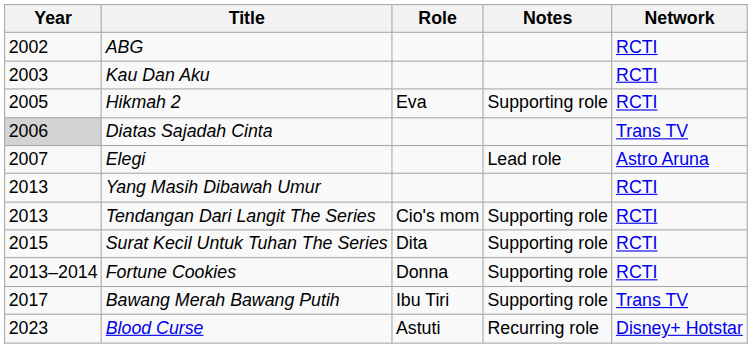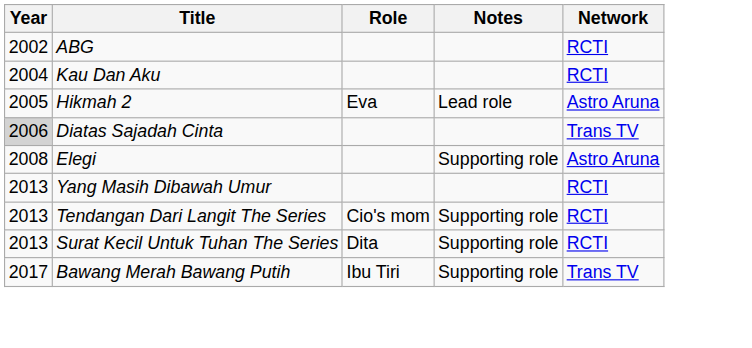 <table class="wikitable">
 <tr>
 <th>Year</th>
 <th>Title</th>
 <th>Role</th>
 <th>Notes</th>
 <th>Network</th>
 </tr>
 <tr>
 <td>2002</td>
 <td><em>ABG</em></td>
 <td></td>
 <td></td>
 <td><a href='#'>RCTI</a></td>
 </tr>
 <tr>
-<td>2003</td>
+<td>2004</td>
 <td><em>Kau Dan Aku</em></td>
 <td></td>
 <td></td>
 <td><a href='#'>RCTI</a></td>
 </tr>
 <tr>
 <td>2005</td>
 <td><em>Hikmah 2</em></td>
 <td>Eva</td>
-<td>Supporting role</td>
-<td><a href='#'>RCTI</a></td>
+<td>Lead role</td>
+<td><a href='#'>Astro Aruna</a></td>
 </tr>
 <tr>
 <td style="background: lightgrey;">2006</td>
 <td><em>Diatas Sajadah Cinta</em></td>
 <td></td>
 <td></td>
 <td><a href='#'>Trans TV</a></td>
 </tr>
 <tr>
-<td>2007</td>
+<td>2008</td>
 <td><em>Elegi</em></td>
 <td></td>
-<td>Lead role</td>
+<td>Supporting role</td>
 <td><a href='#'>Astro Aruna</a></td>
 </tr>
 <tr>
 <td>2013</td>
 <td><em>Yang Masih Dibawah Umur</em></td>
 <td></td>
 <td></td>
 <td><a href='#'>RCTI</a></td>
 </tr>
 <tr>
 <td>2013</td>
 <td><em>Tendangan Dari Langit The Series</em></td>
 <td>Cio's mom</td>
 <td>Supporting role</td>
 <td><a href='#'>RCTI</a></td>
 </tr>
 <tr>
-<td>2015</td>
+<td>2013</td>
 <td><em>Surat Kecil Untuk Tuhan The Series</em></td>
 <td>Dita</td>
-<td>Supporting role</td>
-<td><a href='#'>RCTI</a></td>
-</tr>
-<tr>
-<td>2013–2014</td>
-<td><em>Fortune Cookies</em></td>
-<td>Donna</td>
 <td>Supporting role</td>
 <td><a href='#'>RCTI</a></td>
 </tr>
 <tr>
 <td>2017</td>
 <td><em>Bawang Merah Bawang Putih</em></td>
 <td>Ibu Tiri</td>
 <td>Supporting role</td>
 <td><a href='#'>Trans TV</a></td>
 </tr>
-<tr>
-<td>2023</td>
-<td><em><a href='#'>Blood Curse</a></em></td>
-<td>Astuti</td>
-<td>Recurring role</td>
-<td><a href='#'>Disney+ Hotstar</a></td>
-</tr>
 </table>
